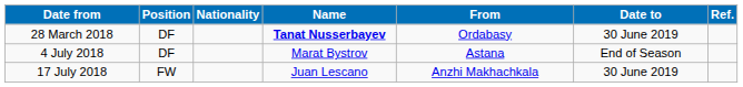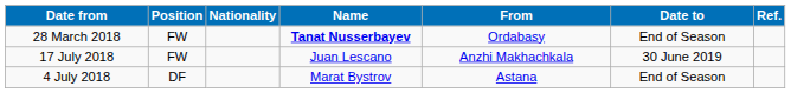 <table class="wikitable" style="text-align:center; font-size:90%; ">
 <tr>
 <th style="background:#0070B8; color:#FFFFFF; width:150px;">Date from</th>
 <th style="background:#0070B8; color:#FFFFFF; width:50px;">Position</th>
 <th style="background:#0070B8; color:#FFFFFF; width:50px;">Nationality</th>
 <th style="background:#0070B8; color:#FFFFFF; width:150px;">Name</th>
 <th style="background:#0070B8; color:#FFFFFF; width:200px;">From</th>
 <th style="background:#0070B8; color:#FFFFFF; width:150px;">Date to</th>
 <th style="background:#0070B8; color:#FFFFFF; width:25px;">Ref.</th>
 </tr>
 <tr>
 <td>28 March 2018</td>
-<td>DF</td>
+<td>FW</td>
 <td></td>
 <td><strong><a href='#'>Tanat Nusserbayev</a></strong></td>
 <td><a href='#'>Ordabasy</a></td>
+<td>End of Season</td>
+<td></td>
+</tr>
+<tr>
+<td>17 July 2018</td>
+<td>FW</td>
+<td></td>
+<td><a href='#'>Juan Lescano</a></td>
+<td><a href='#'>Anzhi Makhachkala</a></td>
 <td>30 June 2019</td>
 <td></td>
 </tr>
 <tr>
 <td>4 July 2018</td>
 <td>DF</td>
 <td></td>
 <td><a href='#'>Marat Bystrov</a></td>
 <td><a href='#'>Astana</a></td>
 <td>End of Season</td>
 <td></td>
 </tr>
-<tr>
-<td>17 July 2018</td>
-<td>FW</td>
-<td></td>
-<td><a href='#'>Juan Lescano</a></td>
-<td><a href='#'>Anzhi Makhachkala</a></td>
-<td>30 June 2019</td>
-<td></td>
-</tr>
 </table>
